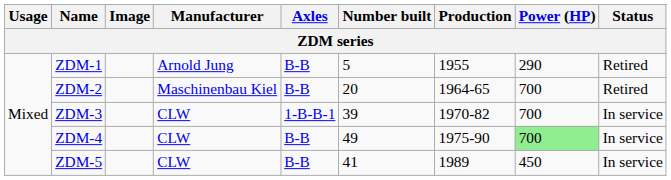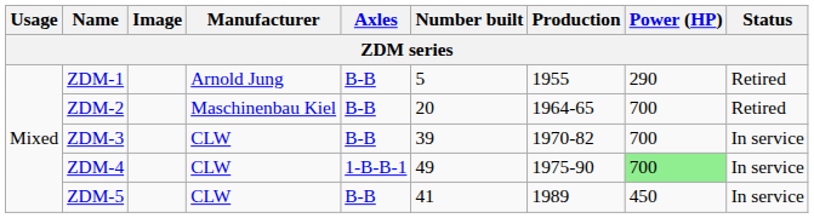 <table class="sortable wikitable"style="text-align:left;"style="font-size: 85%">
 <tr>
 <th>Usage</th>
 <th>Name</th>
 <th>Image</th>
 <th>Manufacturer</th>
 <th><a href='#'>Axles</a></th>
 <th>Number built</th>
 <th>Production</th>
 <th><a href='#'>Power</a> (<a href='#'>HP</a>)</th>
 <th>Status</th>
 </tr>
 <tr>
 <th colspan="9">ZDM series</th>
 </tr>
 <tr>
 <td rowspan="5">Mixed</td>
 <td><a href='#'>ZDM-1</a></td>
 <td></td>
 <td><a href='#'>Arnold Jung</a></td>
 <td><a href='#'>B-B</a></td>
 <td>5</td>
 <td>1955</td>
 <td>290</td>
 <td>Retired</td>
 </tr>
 <tr>
 <td><a href='#'>ZDM-2</a></td>
 <td></td>
 <td><a href='#'>Maschinenbau Kiel</a></td>
 <td><a href='#'>B-B</a></td>
 <td>20</td>
 <td>1964-65</td>
 <td>700</td>
 <td>Retired</td>
 </tr>
 <tr>
 <td><a href='#'>ZDM-3</a></td>
 <td></td>
 <td><a href='#'>CLW</a></td>
-<td><a href='#'>1-B-B-1</a></td>
+<td><a href='#'>B-B</a></td>
 <td>39</td>
 <td>1970-82</td>
 <td>700</td>
 <td>In service</td>
 </tr>
 <tr>
 <td><a href='#'>ZDM-4</a></td>
 <td></td>
 <td><a href='#'>CLW</a></td>
-<td><a href='#'>B-B</a></td>
+<td><a href='#'>1-B-B-1</a></td>
 <td>49</td>
 <td>1975-90</td>
 <td style="background: lightgreen;">700</td>
 <td>In service</td>
 </tr>
 <tr>
 <td><a href='#'>ZDM-5</a></td>
 <td></td>
 <td><a href='#'>CLW</a></td>
 <td><a href='#'>B-B</a></td>
 <td>41</td>
 <td>1989</td>
 <td>450</td>
 <td>In service</td>
 </tr>
 </table>
